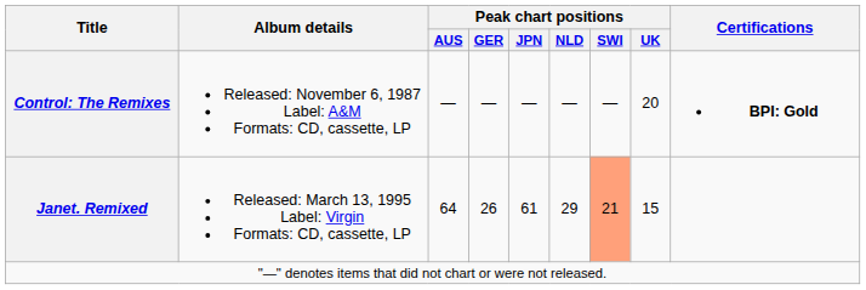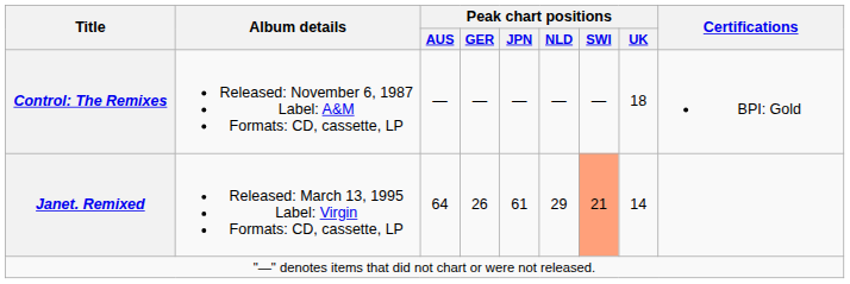 <table class="wikitable plainrowheaders" style="text-align:center;">
 <tr>
 <th scope="col" rowspan="2" style="width:11em;">Title</th>
 <th scope="col" rowspan="2" style="width:16em;">Album details</th>
 <th scope="col" colspan="6">Peak chart positions</th>
 <th scope="col" rowspan="2" style="width:12em;"><a href='#'>Certifications</a></th>
 </tr>
 <tr>
 <th scope="col" style="width:2.5em;font-size:90%;"><a href='#'>AUS</a><br></th>
 <th scope="col" style="width:2.5em;font-size:90%;"><a href='#'>GER</a><br></th>
 <th scope="col" style="width:2.5em;font-size:90%;"><a href='#'>JPN</a><br></th>
 <th scope="col" style="width:2.5em;font-size:90%;"><a href='#'>NLD</a><br></th>
 <th scope="col" style="width:2.5em;font-size:90%;"><a href='#'>SWI</a><br></th>
 <th scope="col" style="width:2.5em;font-size:90%;"><a href='#'>UK</a><br></th>
 </tr>
 <tr>
 <th scope="row"><em><a href='#'>Control: The Remixes</a></em></th>
 <td><br><ul><li>Released: November 6, 1987</li><li>Label: <a href='#'>A&M</a></li><li>Formats: CD, cassette, LP</li></ul></td>
 <td>—</td>
 <td>—</td>
 <td>—</td>
 <td>—</td>
 <td>—</td>
-<td>20</td>
-<td><strong><br><ul><li>BPI: Gold</li></ul></strong></td>
+<td>18</td>
+<td><br><ul><li>BPI: Gold</li></ul></td>
 </tr>
 <tr>
 <th scope="row"><em><a href='#'>Janet. Remixed</a></em></th>
 <td><br><ul><li>Released: March 13, 1995</li><li>Label: <a href='#'>Virgin</a></li><li>Formats: CD, cassette, LP</li></ul></td>
 <td>64</td>
 <td>26</td>
 <td>61</td>
 <td>29</td>
 <td style="background: lightsalmon;">21</td>
-<td>15</td>
+<td>14</td>
 <td></td>
 </tr>
 <tr>
 <td colspan="14" style="text-align:center; font-size:90%;">"—" denotes items that did not chart or were not released.</td>
 </tr>
 </table>
